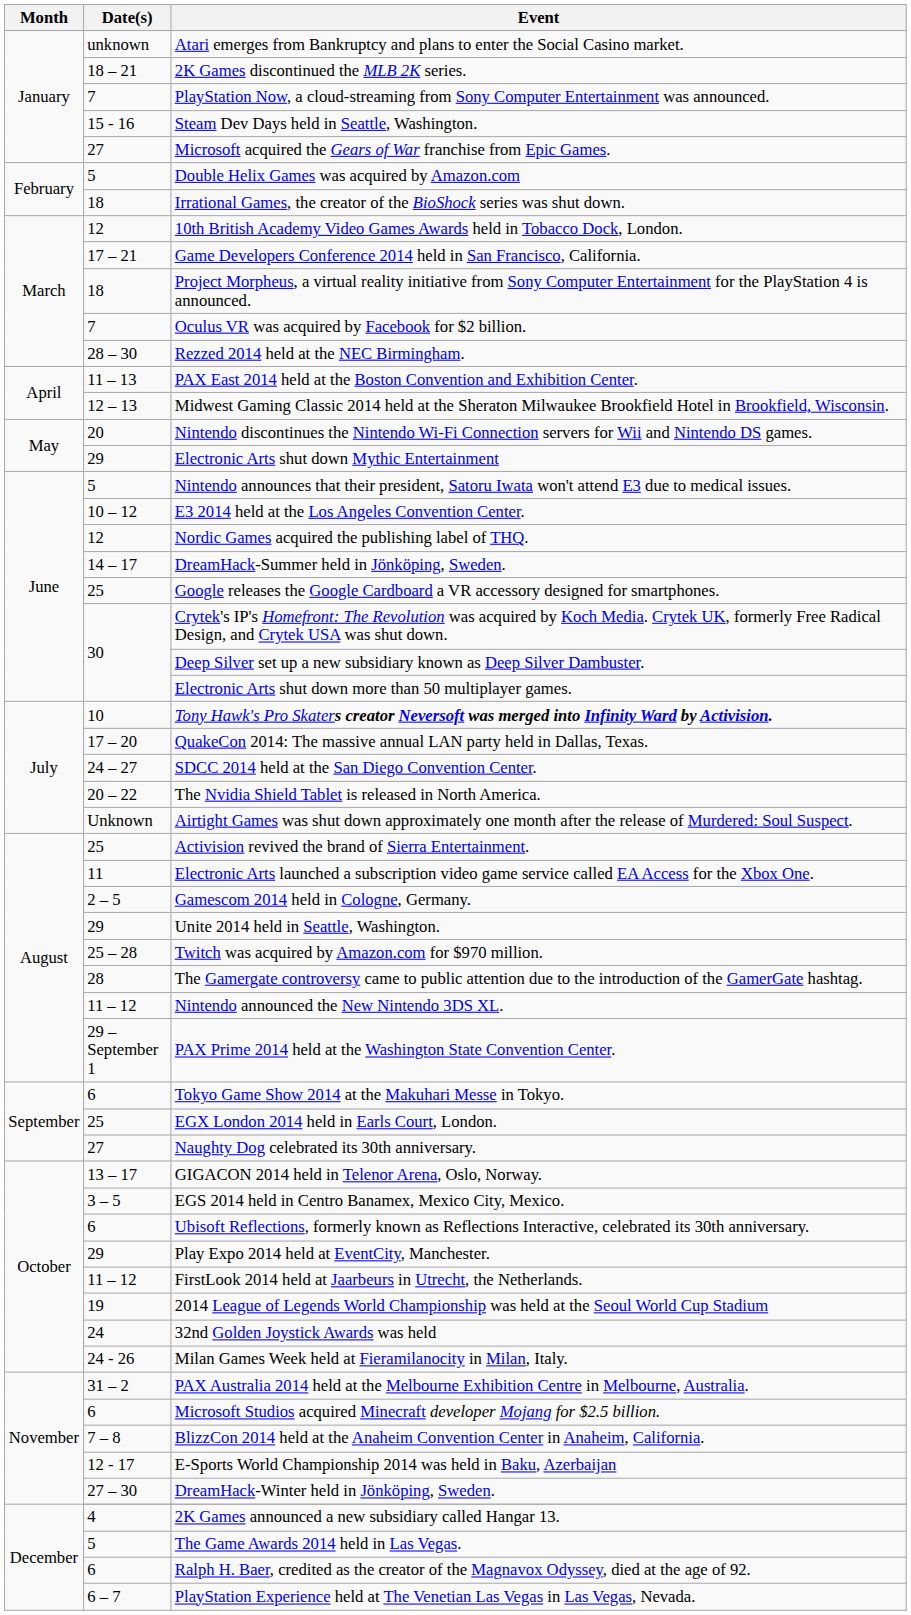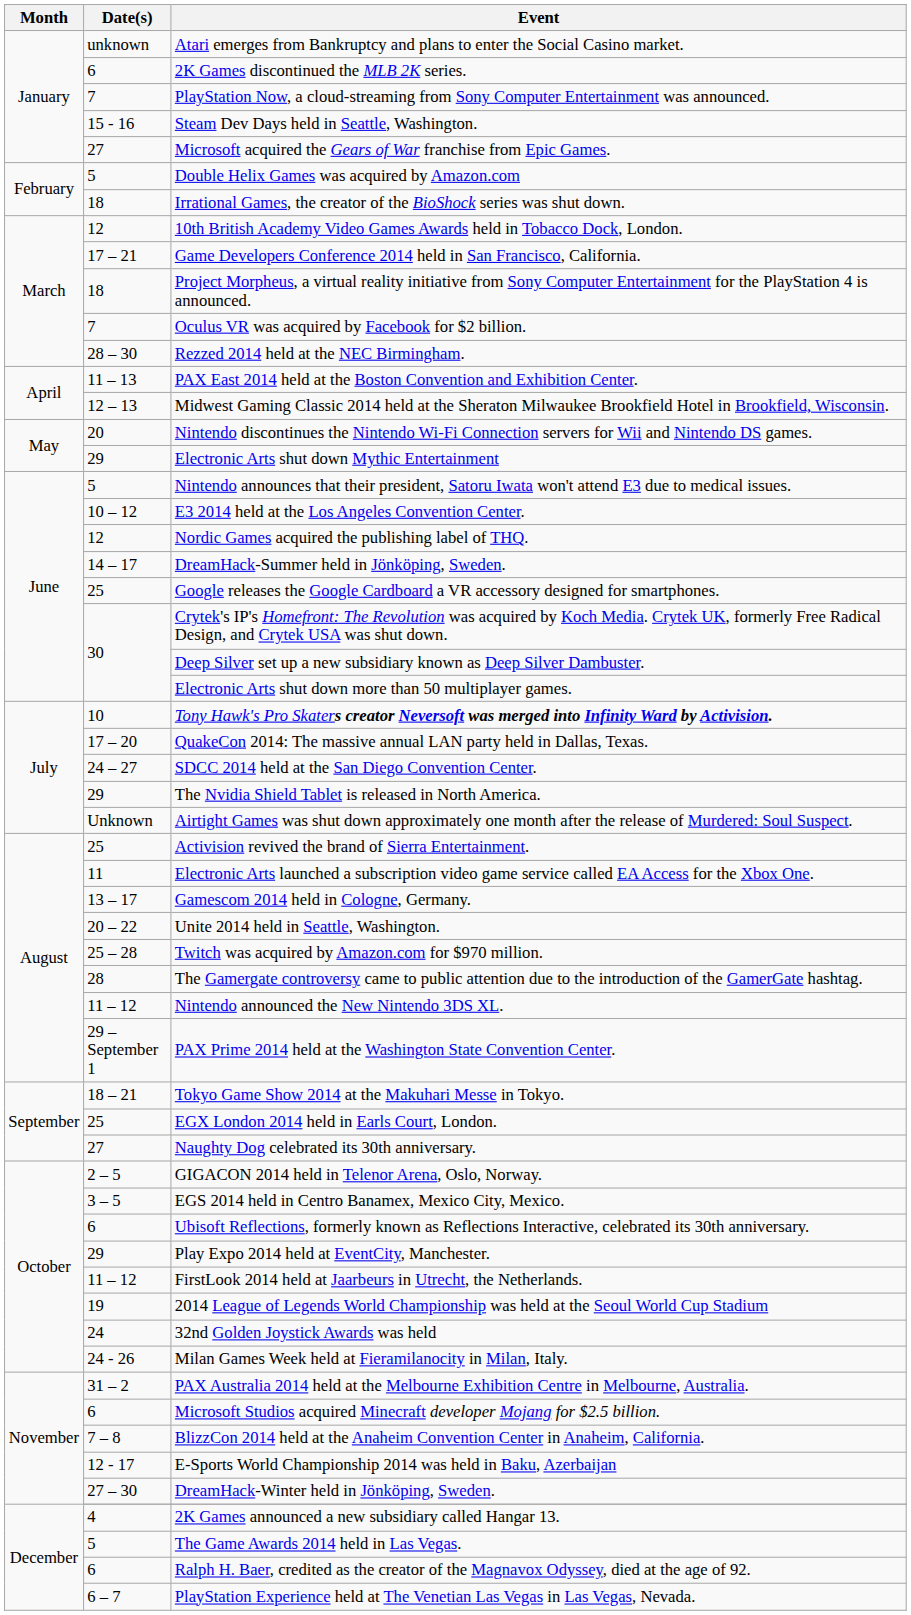 <table class="wikitable">
 <tr>
 <th>Month</th>
 <th>Date(s)</th>
 <th>Event</th>
 </tr>
 <tr>
 <td rowspan="5" style="text-align:center">January</td>
 <td>unknown</td>
 <td style="text-align:left;"><a href='#'>Atari</a> emerges from Bankruptcy and plans to enter the Social Casino market.</td>
 </tr>
 <tr>
-<td>18 – 21</td>
+<td>6</td>
 <td style="text-align:left;"><a href='#'>2K Games</a> discontinued the <em><a href='#'>MLB 2K</a></em> series.</td>
 </tr>
 <tr>
 <td>7</td>
 <td style="text-align:left;"><a href='#'>PlayStation Now</a>, a cloud-streaming from <a href='#'>Sony Computer Entertainment</a> was announced.</td>
 </tr>
 <tr>
 <td>15 - 16</td>
 <td style="text-align:left;"><a href='#'>Steam</a> Dev Days held in <a href='#'>Seattle</a>, Washington.</td>
 </tr>
 <tr>
 <td>27</td>
 <td style="text-align:left;"><a href='#'>Microsoft</a> acquired the <em><a href='#'>Gears of War</a></em> franchise from <a href='#'>Epic Games</a>.</td>
 </tr>
 <tr>
 <td rowspan="2" style="text-align:center">February</td>
 <td>5</td>
 <td><a href='#'>Double Helix Games</a> was acquired by <a href='#'>Amazon.com</a></td>
 </tr>
 <tr>
 <td>18</td>
 <td style="text-align:left;"><a href='#'>Irrational Games</a>, the creator of the <em><a href='#'>BioShock</a></em> series was shut down.</td>
 </tr>
 <tr>
 <td rowspan="5" style="text-align:center">March</td>
 <td>12</td>
 <td style="text-align:left;"><a href='#'>10th British Academy Video Games Awards</a> held in <a href='#'>Tobacco Dock</a>, London.</td>
 </tr>
 <tr>
 <td>17 – 21</td>
 <td style="text-align:left;"><a href='#'>Game Developers Conference 2014</a> held in <a href='#'>San Francisco</a>, California.</td>
 </tr>
 <tr>
 <td>18</td>
 <td><a href='#'>Project Morpheus</a>, a virtual reality initiative from <a href='#'>Sony Computer Entertainment</a> for the PlayStation 4 is announced.</td>
 </tr>
 <tr>
 <td>7</td>
 <td style="text-align:left;"><a href='#'>Oculus VR</a> was acquired by <a href='#'>Facebook</a> for $2 billion.</td>
 </tr>
 <tr>
 <td>28 – 30</td>
 <td style="text-align:left;"><a href='#'>Rezzed 2014</a> held at the <a href='#'>NEC Birmingham</a>.</td>
 </tr>
 <tr>
 <td rowspan="2" style="text-align:center">April</td>
 <td>11 – 13</td>
 <td style="text-align:left;"><a href='#'>PAX East 2014</a> held at the <a href='#'>Boston Convention and Exhibition Center</a>.</td>
 </tr>
 <tr>
 <td>12 – 13</td>
 <td style="text-align:left;">Midwest Gaming Classic 2014 held at the Sheraton Milwaukee Brookfield Hotel in <a href='#'>Brookfield, Wisconsin</a>.</td>
 </tr>
 <tr>
 <td rowspan="2" style="text-align:center">May</td>
 <td>20</td>
 <td style="text-align:left;"><a href='#'>Nintendo</a> discontinues the <a href='#'>Nintendo Wi-Fi Connection</a> servers for <a href='#'>Wii</a> and <a href='#'>Nintendo DS</a> games.</td>
 </tr>
 <tr>
 <td>29</td>
 <td><a href='#'>Electronic Arts</a> shut down <a href='#'>Mythic Entertainment</a></td>
 </tr>
 <tr>
 <td rowspan="8" style="text-align:center">June</td>
 <td>5</td>
 <td><a href='#'>Nintendo</a> announces that their president, <a href='#'>Satoru Iwata</a> won't attend <a href='#'>E3</a> due to medical issues.</td>
 </tr>
 <tr>
 <td>10 – 12</td>
 <td style="text-align:left;"><a href='#'>E3 2014</a> held at the <a href='#'>Los Angeles Convention Center</a>.</td>
 </tr>
 <tr>
 <td>12</td>
 <td style="text-align:left;"><a href='#'>Nordic Games</a> acquired the publishing label of <a href='#'>THQ</a>.</td>
 </tr>
 <tr>
 <td>14 – 17</td>
 <td style="text-align:left;"><a href='#'>DreamHack</a>-Summer held in <a href='#'>Jönköping</a>, <a href='#'>Sweden</a>.</td>
 </tr>
 <tr>
 <td>25</td>
 <td><a href='#'>Google</a> releases the <a href='#'>Google Cardboard</a> a VR accessory designed for smartphones.</td>
 </tr>
 <tr>
 <td rowspan="3">30</td>
 <td><a href='#'>Crytek</a>'s IP's <em><a href='#'>Homefront: The Revolution</a></em> was acquired by <a href='#'>Koch Media</a>. <a href='#'>Crytek UK</a>, formerly Free Radical Design, and <a href='#'>Crytek USA</a> was shut down.</td>
 </tr>
 <tr>
 <td><a href='#'>Deep Silver</a> set up a new subsidiary known as <a href='#'>Deep Silver Dambuster</a>.</td>
 </tr>
 <tr>
 <td><a href='#'>Electronic Arts</a> shut down more than 50 multiplayer games.</td>
 </tr>
 <tr>
 <td rowspan="5" style="text-align:center">July</td>
 <td>10</td>
 <td><em><a href='#'>Tony Hawk's Pro Skater</a><strong>s creator <a href='#'>Neversoft</a> was merged into <a href='#'>Infinity Ward</a> by <a href='#'>Activision</a>.</td>
 </tr>
 <tr>
 <td>17 – 20</td>
 <td style="text-align:left;"><a href='#'>QuakeCon</a> 2014: The massive annual LAN party held in Dallas, Texas.</td>
 </tr>
 <tr>
 <td>24 – 27</td>
 <td style="text-align:left;"><a href='#'>SDCC 2014</a> held at the <a href='#'>San Diego Convention Center</a>.</td>
 </tr>
 <tr>
-<td>20 – 22</td>
+<td>29</td>
 <td>The <a href='#'>Nvidia Shield Tablet</a> is released in North America.</td>
 </tr>
 <tr>
 <td>Unknown</td>
 <td style="text-align:left;"><a href='#'>Airtight Games</a> was shut down approximately one month after the release of </em><a href='#'>Murdered: Soul Suspect</a><em>.</td>
 </tr>
 <tr>
 <td rowspan="8" style="text-align:center">August</td>
 <td>25</td>
 <td style="text-align:left;"><a href='#'>Activision</a> revived the brand of <a href='#'>Sierra Entertainment</a>.</td>
 </tr>
 <tr>
 <td>11</td>
 <td style="text-align:left;"><a href='#'>Electronic Arts</a> launched a subscription video game service called <a href='#'>EA Access</a> for the <a href='#'>Xbox One</a>.</td>
 </tr>
 <tr>
-<td>2 – 5</td>
+<td>13 – 17</td>
 <td style="text-align:left;"><a href='#'>Gamescom 2014</a> held in <a href='#'>Cologne</a>, Germany.</td>
 </tr>
 <tr>
-<td>29</td>
+<td>20 – 22</td>
 <td style="text-align:left;">Unite 2014 held in <a href='#'>Seattle</a>, Washington.</td>
 </tr>
 <tr>
 <td>25 – 28</td>
 <td><a href='#'>Twitch</a> was acquired by <a href='#'>Amazon.com</a> for $970 million.</td>
 </tr>
 <tr>
 <td>28</td>
 <td>The <a href='#'>Gamergate controversy</a> came to public attention due to the introduction of the <a href='#'>GamerGate</a> hashtag.</td>
 </tr>
 <tr>
 <td>11 – 12</td>
 <td style="text-align:left;"><a href='#'>Nintendo</a> announced the <a href='#'>New Nintendo 3DS XL</a>.</td>
 </tr>
 <tr>
 <td>29 – <br>September 1</td>
 <td style="text-align:left;"><a href='#'>PAX Prime 2014</a> held at the <a href='#'>Washington State Convention Center</a>.</td>
 </tr>
 <tr>
 <td rowspan="3" style="text-align:center">September</td>
-<td>6</td>
+<td>18 – 21</td>
 <td style="text-align:left;"><a href='#'>Tokyo Game Show 2014</a> at the <a href='#'>Makuhari Messe</a> in Tokyo.</td>
 </tr>
 <tr>
 <td>25</td>
 <td style="text-align:left;"><a href='#'>EGX London 2014</a> held in <a href='#'>Earls Court</a>, London.</td>
 </tr>
 <tr>
 <td>27</td>
 <td><a href='#'>Naughty Dog</a> celebrated its 30th anniversary.</td>
 </tr>
 <tr>
 <td rowspan="8" style="text-align:center">October</td>
-<td>13 – 17</td>
+<td>2 – 5</td>
 <td style="text-align:left;">GIGACON 2014 held in <a href='#'>Telenor Arena</a>, Oslo, Norway.</td>
 </tr>
 <tr>
 <td>3 – 5</td>
 <td style="text-align:left;">EGS 2014 held in Centro Banamex, Mexico City, Mexico.</td>
 </tr>
 <tr>
 <td>6</td>
 <td><a href='#'>Ubisoft Reflections</a>, formerly known as Reflections Interactive, celebrated its 30th anniversary.</td>
 </tr>
 <tr>
 <td>29</td>
 <td style="text-align:left;">Play Expo 2014 held at <a href='#'>EventCity</a>, Manchester.</td>
 </tr>
 <tr>
 <td>11 – 12</td>
 <td style="text-align:left;">FirstLook 2014 held at <a href='#'>Jaarbeurs</a> in <a href='#'>Utrecht</a>, the Netherlands.</td>
 </tr>
 <tr>
 <td>19</td>
 <td style="text-align:left;">2014 <a href='#'>League of Legends World Championship</a> was held at the <a href='#'>Seoul World Cup Stadium</a></td>
 </tr>
 <tr>
 <td>24</td>
 <td style="text-align:left;">32nd <a href='#'>Golden Joystick Awards</a> was held</td>
 </tr>
 <tr>
 <td>24 - 26</td>
 <td style="text-align:left;">Milan Games Week held at <a href='#'>Fieramilanocity</a> in <a href='#'>Milan</a>, Italy.</td>
 </tr>
 <tr>
 <td rowspan="5" style="text-align:center">November</td>
 <td>31 – 2</td>
 <td style="text-align:left;"><a href='#'>PAX Australia 2014</a> held at the <a href='#'>Melbourne Exhibition Centre</a> in <a href='#'>Melbourne</a>, <a href='#'>Australia</a>.</td>
 </tr>
 <tr>
 <td>6</td>
 <td><a href='#'>Microsoft Studios</a> acquired </em><a href='#'>Minecraft</a><em> developer <a href='#'>Mojang</a> for $2.5 billion.</td>
 </tr>
 <tr>
 <td>7 – 8</td>
 <td style="text-align:left;"><a href='#'>BlizzCon 2014</a> held at the <a href='#'>Anaheim Convention Center</a> in <a href='#'>Anaheim</a>, <a href='#'>California</a>.</td>
 </tr>
 <tr>
 <td>12 - 17</td>
 <td style="text-align:left;">E-Sports World Championship 2014 was held in <a href='#'>Baku</a>, <a href='#'>Azerbaijan</a></td>
 </tr>
 <tr>
 <td>27 – 30</td>
 <td style="text-align:left;"><a href='#'>DreamHack</a>-Winter held in <a href='#'>Jönköping</a>, <a href='#'>Sweden</a>.</td>
 </tr>
 <tr>
 <td rowspan="5" style="text-align:center">December</td>
 </tr>
 <tr>
 <td>4</td>
 <td><a href='#'>2K Games</a> announced a new subsidiary called Hangar 13.</td>
 </tr>
 <tr>
 <td>5</td>
 <td><a href='#'>The Game Awards 2014</a> held in <a href='#'>Las Vegas</a>.</td>
 </tr>
 <tr>
 <td>6</td>
 <td><a href='#'>Ralph H. Baer</a>, credited as the creator of the <a href='#'>Magnavox Odyssey</a>, died at the age of 92.</td>
 </tr>
 <tr>
 <td>6 – 7</td>
 <td style="text-align:left;"><a href='#'>PlayStation Experience</a> held at <a href='#'>The Venetian Las Vegas</a> in <a href='#'>Las Vegas</a>, Nevada.</td>
 </tr>
 </table>
